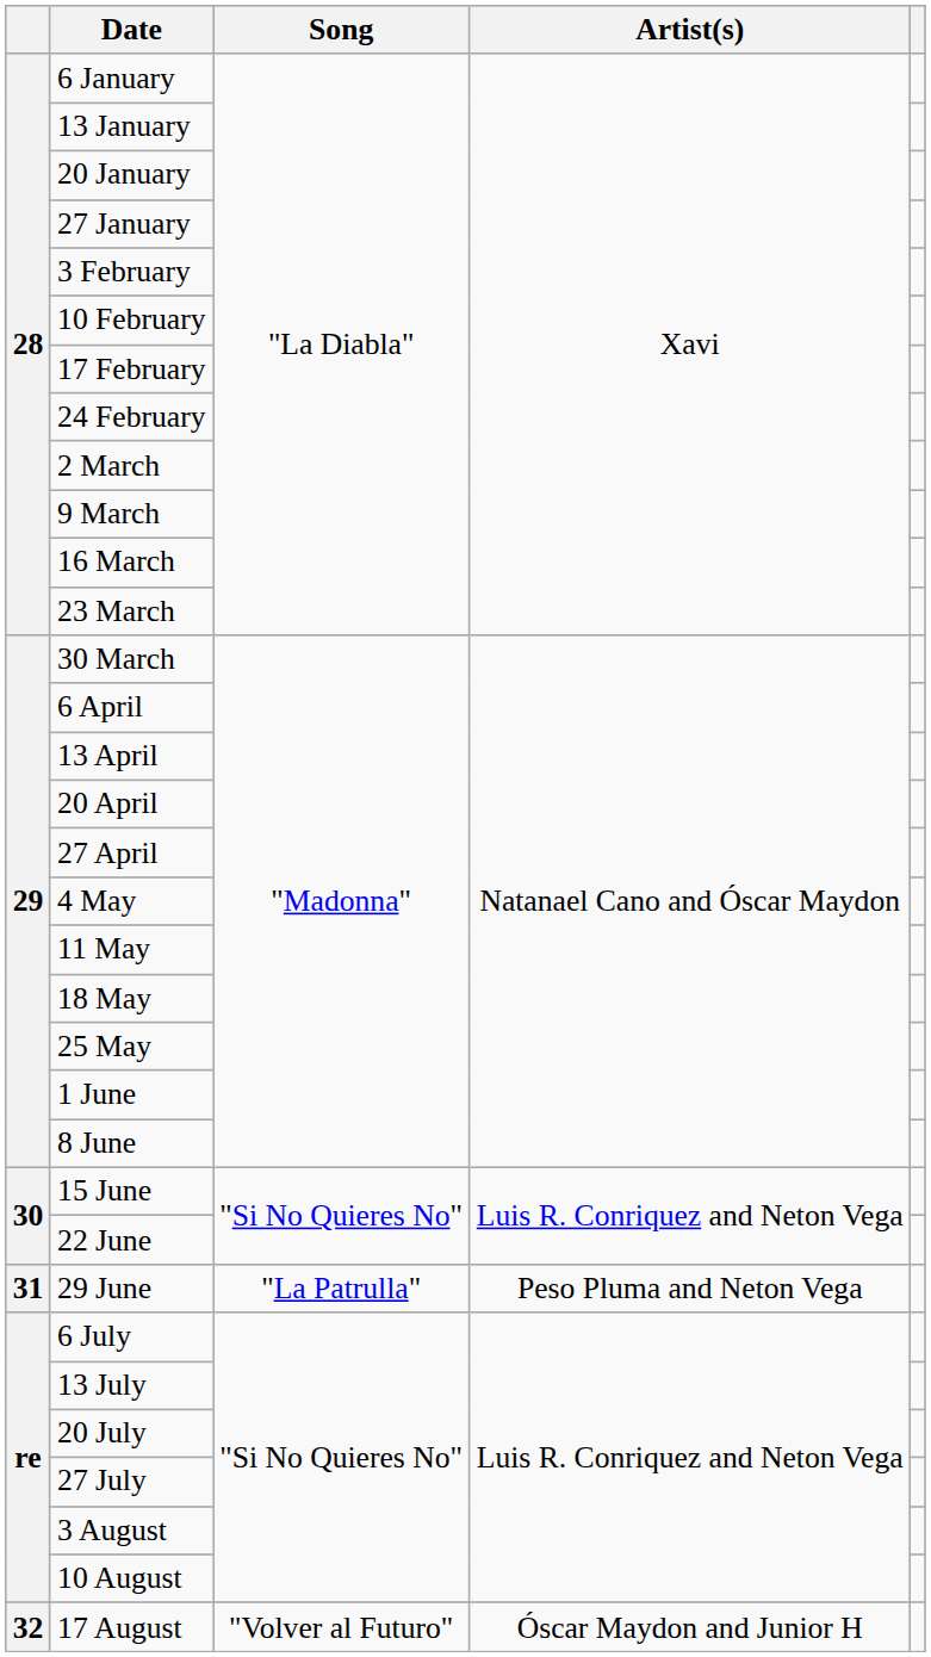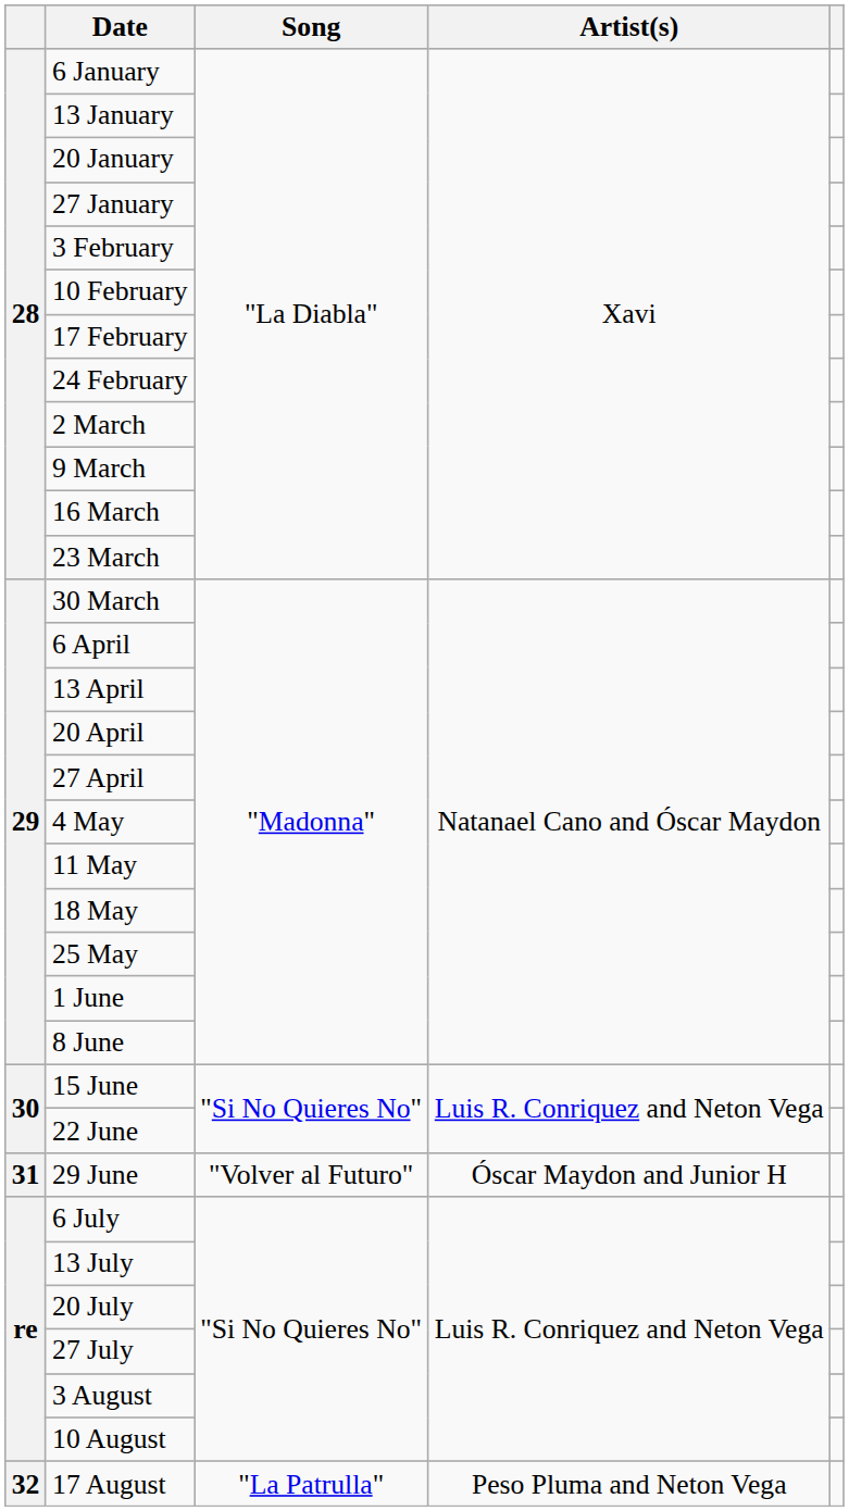 <table class="wikitable sortable plainrowheaders">
 <tr>
 <th scope="col"></th>
 <th scope="col">Date</th>
 <th scope="col">Song</th>
 <th scope="col">Artist(s)</th>
 <th scope="col" class="unsortable"></th>
 </tr>
 <tr>
 <th rowspan="12">28</th>
 <td>6 January</td>
 <td rowspan="12" align="center">"La Diabla"</td>
 <td rowspan="12" align="center">Xavi</td>
 <td align="center"></td>
 </tr>
 <tr>
 <td>13 January</td>
 <td align="center"></td>
 </tr>
 <tr>
 <td>20 January</td>
 <td align="center"></td>
 </tr>
 <tr>
 <td>27 January</td>
 <td align="center"></td>
 </tr>
 <tr>
 <td>3 February</td>
 <td align="center"></td>
 </tr>
 <tr>
 <td>10 February</td>
 <td align="center"></td>
 </tr>
 <tr>
 <td>17 February</td>
 <td align="center"></td>
 </tr>
 <tr>
 <td>24 February</td>
 <td align="center"></td>
 </tr>
 <tr>
 <td>2 March</td>
 <td align="center"></td>
 </tr>
 <tr>
 <td>9 March</td>
 <td align="center"></td>
 </tr>
 <tr>
 <td>16 March</td>
 <td align="center"></td>
 </tr>
 <tr>
 <td>23 March</td>
 <td align="center"></td>
 </tr>
 <tr>
 <th rowspan="11">29</th>
 <td>30 March</td>
 <td rowspan="11" align="center">"<a href='#'>Madonna</a>"</td>
 <td rowspan="11" align="center">Natanael Cano and Óscar Maydon</td>
 <td align="center"></td>
 </tr>
 <tr>
 <td>6 April</td>
 <td align="center"></td>
 </tr>
 <tr>
 <td>13 April</td>
 <td align="center"></td>
 </tr>
 <tr>
 <td>20 April</td>
 <td align="center"></td>
 </tr>
 <tr>
 <td>27 April</td>
 <td align="center"></td>
 </tr>
 <tr>
 <td>4 May</td>
 <td align="center"></td>
 </tr>
 <tr>
 <td>11 May</td>
 <td align="center"></td>
 </tr>
 <tr>
 <td>18 May</td>
 <td align="center"></td>
 </tr>
 <tr>
 <td>25 May</td>
 <td align="center"></td>
 </tr>
 <tr>
 <td>1 June</td>
 <td align="center"></td>
 </tr>
 <tr>
 <td>8 June</td>
 <td align="center"></td>
 </tr>
 <tr>
 <th rowspan="2">30</th>
 <td>15 June</td>
 <td rowspan="2" align="center">"<a href='#'>Si No Quieres No</a>"</td>
 <td rowspan="2" align="center"><a href='#'>Luis R. Conriquez</a> and Neton Vega</td>
 <td align="center"></td>
 </tr>
 <tr>
 <td>22 June</td>
 <td align="center"></td>
 </tr>
 <tr>
 <th>31</th>
 <td>29 June</td>
-<td align="center">"<a href='#'>La Patrulla</a>"</td>
-<td align="center">Peso Pluma and Neton Vega</td>
+<td align="center">"Volver al Futuro"</td>
+<td align="center">Óscar Maydon and Junior H</td>
 <td align="center"></td>
 </tr>
 <tr>
 <th rowspan="6">re</th>
 <td>6 July</td>
 <td rowspan="6" align="center">"Si No Quieres No"</td>
 <td rowspan="6" align="center">Luis R. Conriquez and Neton Vega</td>
 <td align="center"></td>
 </tr>
 <tr>
 <td>13 July</td>
 <td align="center"></td>
 </tr>
 <tr>
 <td>20 July</td>
 <td align="center"></td>
 </tr>
 <tr>
 <td>27 July</td>
 <td align="center"></td>
 </tr>
 <tr>
 <td>3 August</td>
 <td align="center"></td>
 </tr>
 <tr>
 <td>10 August</td>
 <td align="center"></td>
 </tr>
 <tr>
 <th>32</th>
 <td>17 August</td>
-<td align="center">"Volver al Futuro"</td>
-<td align="center">Óscar Maydon and Junior H</td>
+<td align="center">"<a href='#'>La Patrulla</a>"</td>
+<td align="center">Peso Pluma and Neton Vega</td>
 <td align="center"></td>
 </tr>
 </table>
